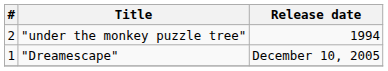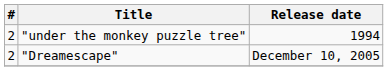 <table class="wikitable">
 <tr>
 <th>#</th>
 <th>Title</th>
 <th>Release date</th>
 </tr>
 <tr>
 <td>2</td>
 <td align="left">"under the monkey puzzle tree"</td>
 <td align="right">1994</td>
 </tr>
 <tr>
-<td>1</td>
+<td>2</td>
 <td align="left">"Dreamescape"</td>
 <td align="right">December 10, 2005</td>
 </tr>
 <tr>
 </tr>
 </table>
